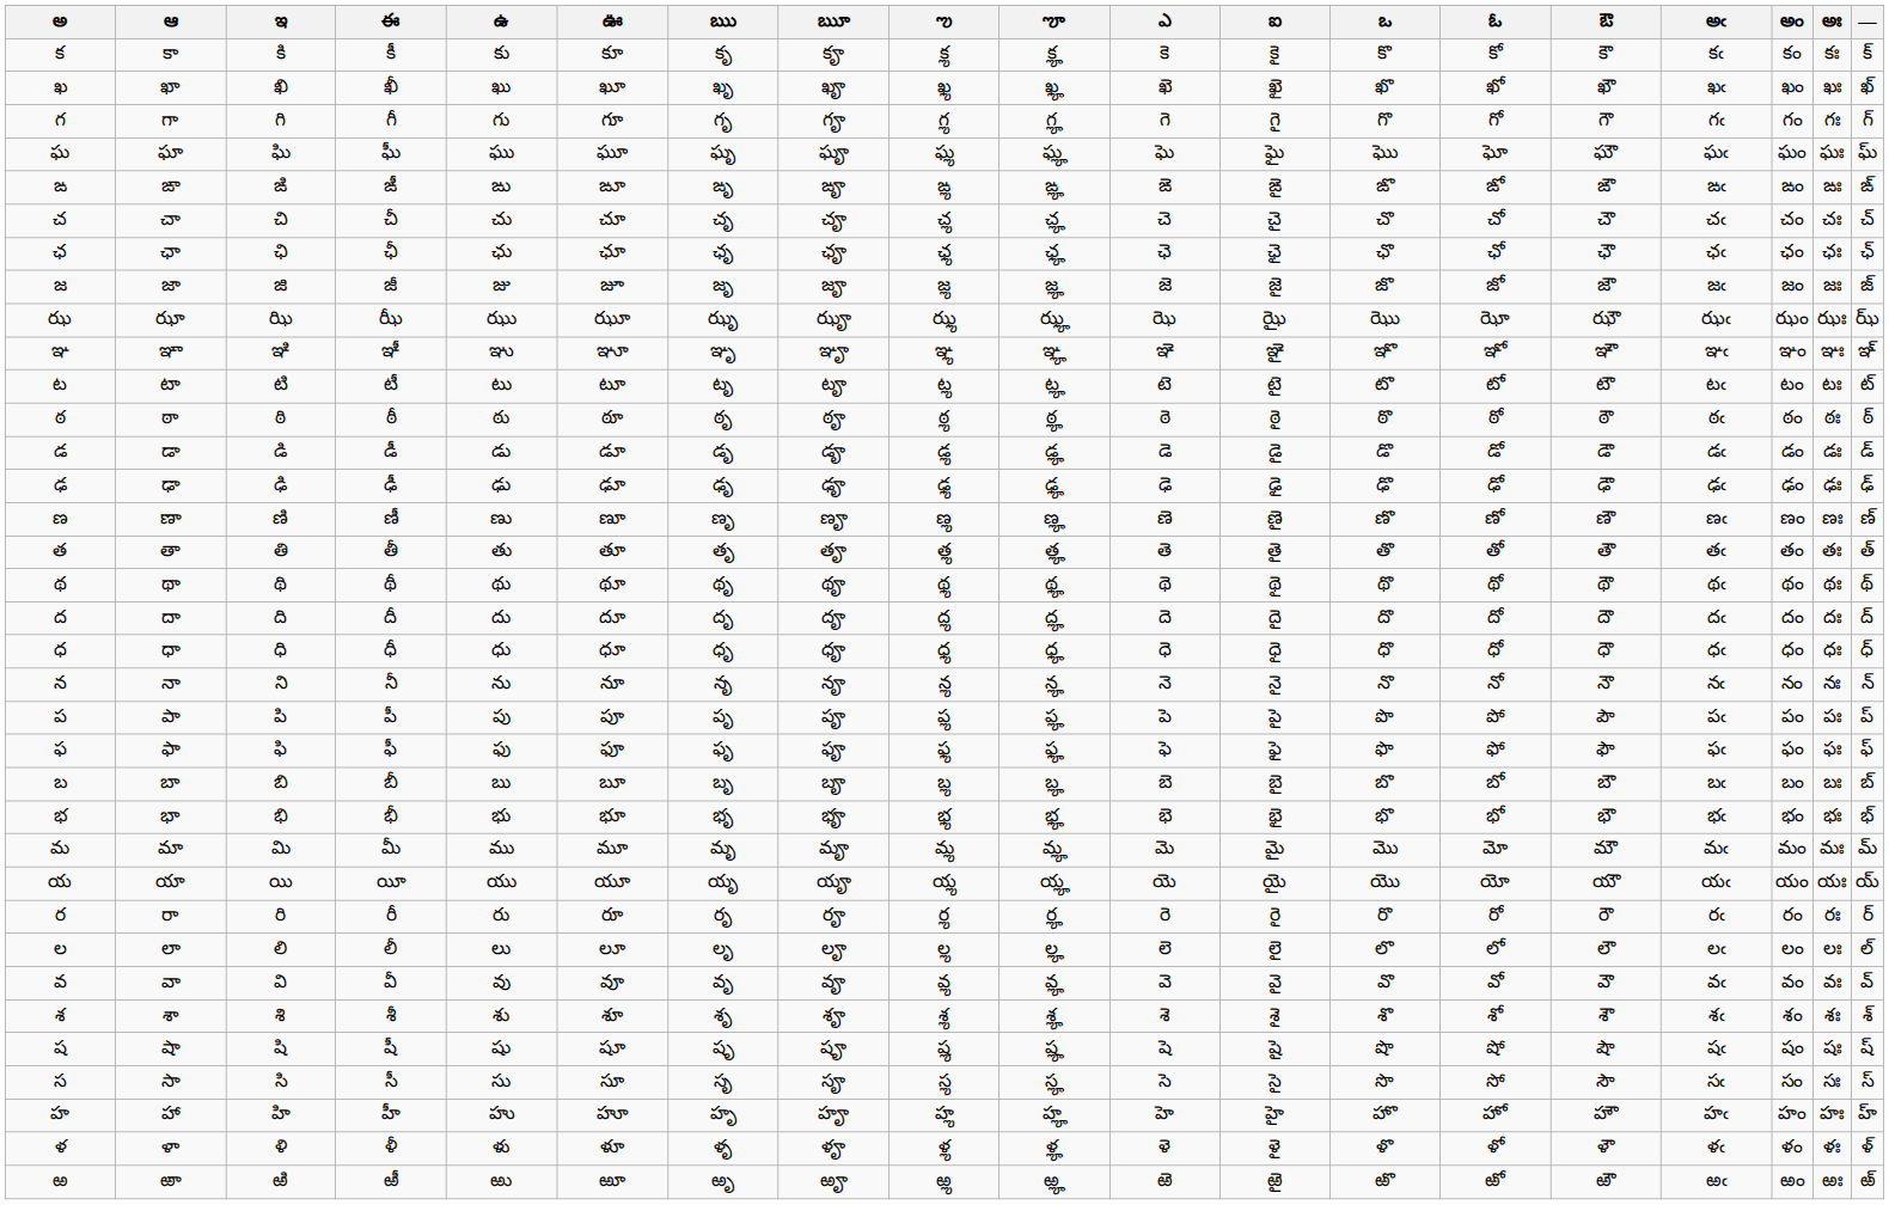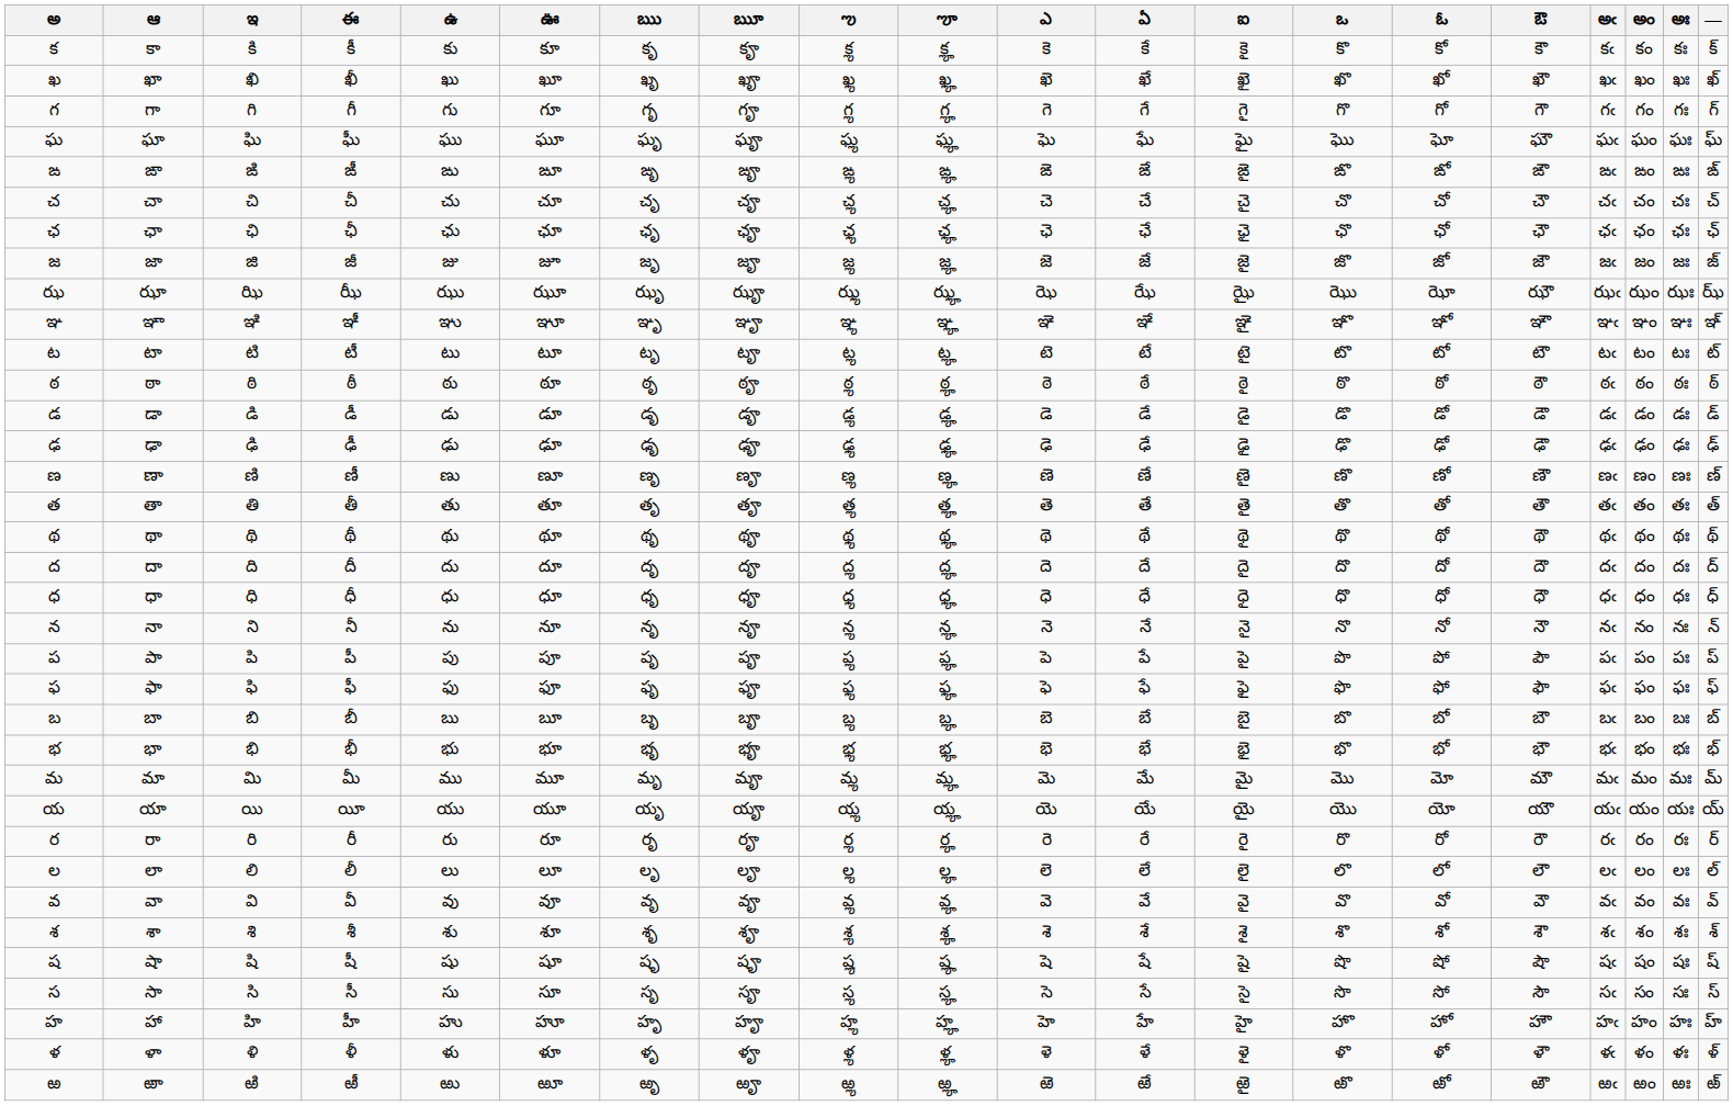 <table class="wikitable" style="width:auto;text-align:center;font-size:120%" lang="te">
 <tr>
 <th style="width:6.25%">అ</th>
 <th style="width:6.25%">ఆ</th>
 <th style="width:6.25%">ఇ</th>
 <th style="width:6.25%">ఈ</th>
 <th style="width:6.25%">ఉ</th>
 <th style="width:6.25%">ఊ</th>
 <th style="width:6.25%">ఋ</th>
 <th style="width:6.25%">ౠ</th>
 <th style="width:6.25%">ఌ</th>
 <th style="width:6.25%">ౡ</th>
 <th style="width:6.25%">ఎ</th>
+<th style="width:6.25%">ఏ</th>
 <th style="width:6.25%">ఐ</th>
 <th style="width:6.25%">ఒ</th>
 <th style="width:6.25%">ఓ</th>
 <th style="width:6.25%">ఔ</th>
 <th style="width:6.25%">అఁ</th>
 <th style="width:6.25%">అం</th>
 <th style="width:6.25%">అః</th>
 <th style="width:6.25%">—</th>
 </tr>
 <tr>
 <td>క</td>
 <td>కా</td>
 <td>కి</td>
 <td>కీ</td>
 <td>కు</td>
 <td>కూ</td>
 <td>కృ</td>
 <td>కౄ</td>
 <td>కౢ</td>
 <td>కౣ</td>
 <td>కె</td>
+<td>కే</td>
 <td>కై</td>
 <td>కొ</td>
 <td>కో</td>
 <td>కౌ</td>
 <td>కఁ</td>
 <td>కం</td>
 <td>కః</td>
 <td>క్</td>
 </tr>
 <tr>
 <td>ఖ</td>
 <td>ఖా</td>
 <td>ఖి</td>
 <td>ఖీ</td>
 <td>ఖు</td>
 <td>ఖూ</td>
 <td>ఖృ</td>
 <td>ఖౄ</td>
 <td>ఖౢ</td>
 <td>ఖౣ</td>
 <td>ఖె</td>
+<td>ఖే</td>
 <td>ఖై</td>
 <td>ఖొ</td>
 <td>ఖో</td>
 <td>ఖౌ</td>
 <td>ఖఁ</td>
 <td>ఖం</td>
 <td>ఖః</td>
 <td>ఖ్</td>
 </tr>
 <tr>
 <td>గ</td>
 <td>గా</td>
 <td>గి</td>
 <td>గీ</td>
 <td>గు</td>
 <td>గూ</td>
 <td>గృ</td>
 <td>గౄ</td>
 <td>గౢ</td>
 <td>గౣ</td>
 <td>గె</td>
+<td>గే</td>
 <td>గై</td>
 <td>గొ</td>
 <td>గో</td>
 <td>గౌ</td>
 <td>గఁ</td>
 <td>గం</td>
 <td>గః</td>
 <td>గ్</td>
 </tr>
 <tr>
 <td>ఘ</td>
 <td>ఘా</td>
 <td>ఘి</td>
 <td>ఘీ</td>
 <td>ఘు</td>
 <td>ఘూ</td>
 <td>ఘృ</td>
 <td>ఘౄ</td>
 <td>ఘౢ</td>
 <td>ఘౣ</td>
 <td>ఘె</td>
+<td>ఘే</td>
 <td>ఘై</td>
 <td>ఘొ</td>
 <td>ఘో</td>
 <td>ఘౌ</td>
 <td>ఘఁ</td>
 <td>ఘం</td>
 <td>ఘః</td>
 <td>ఘ్</td>
 </tr>
 <tr>
 <td>ఙ</td>
 <td>ఙా</td>
 <td>ఙి</td>
 <td>ఙీ</td>
 <td>ఙు</td>
 <td>ఙూ</td>
 <td>ఙృ</td>
 <td>ఙౄ</td>
 <td>ఙౢ</td>
 <td>ఙౣ</td>
 <td>ఙె</td>
+<td>ఙే</td>
 <td>ఙై</td>
 <td>ఙొ</td>
 <td>ఙో</td>
 <td>ఙౌ</td>
 <td>ఙఁ</td>
 <td>ఙం</td>
 <td>ఙః</td>
 <td>ఙ్</td>
 </tr>
 <tr>
 <td>చ</td>
 <td>చా</td>
 <td>చి</td>
 <td>చీ</td>
 <td>చు</td>
 <td>చూ</td>
 <td>చృ</td>
 <td>చౄ</td>
 <td>చౢ</td>
 <td>చౣ</td>
 <td>చె</td>
+<td>చే</td>
 <td>చై</td>
 <td>చొ</td>
 <td>చో</td>
 <td>చౌ</td>
 <td>చఁ</td>
 <td>చం</td>
 <td>చః</td>
 <td>చ్</td>
 </tr>
 <tr>
 <td>ఛ</td>
 <td>ఛా</td>
 <td>ఛి</td>
 <td>ఛీ</td>
 <td>ఛు</td>
 <td>ఛూ</td>
 <td>ఛృ</td>
 <td>ఛౄ</td>
 <td>ఛౢ</td>
 <td>ఛౣ</td>
 <td>ఛె</td>
+<td>ఛే</td>
 <td>ఛై</td>
 <td>ఛొ</td>
 <td>ఛో</td>
 <td>ఛౌ</td>
 <td>ఛఁ</td>
 <td>ఛం</td>
 <td>ఛః</td>
 <td>ఛ్</td>
 </tr>
 <tr>
 <td>జ</td>
 <td>జా</td>
 <td>జి</td>
 <td>జీ</td>
 <td>జు</td>
 <td>జూ</td>
 <td>జృ</td>
 <td>జౄ</td>
 <td>జౢ</td>
 <td>జౣ</td>
 <td>జె</td>
+<td>జే</td>
 <td>జై</td>
 <td>జొ</td>
 <td>జో</td>
 <td>జౌ</td>
 <td>జఁ</td>
 <td>జం</td>
 <td>జః</td>
 <td>జ్</td>
 </tr>
 <tr>
 <td>ఝ</td>
 <td>ఝా</td>
 <td>ఝి</td>
 <td>ఝీ</td>
 <td>ఝు</td>
 <td>ఝూ</td>
 <td>ఝృ</td>
 <td>ఝౄ</td>
 <td>ఝౢ</td>
 <td>ఝౣ</td>
 <td>ఝె</td>
+<td>ఝే</td>
 <td>ఝై</td>
 <td>ఝొ</td>
 <td>ఝో</td>
 <td>ఝౌ</td>
 <td>ఝఁ</td>
 <td>ఝం</td>
 <td>ఝః</td>
 <td>ఝ్</td>
 </tr>
 <tr>
 <td>ఞ</td>
 <td>ఞా</td>
 <td>ఞి</td>
 <td>ఞీ</td>
 <td>ఞు</td>
 <td>ఞూ</td>
 <td>ఞృ</td>
 <td>ఞౄ</td>
 <td>ఞౢ</td>
 <td>ఞౣ</td>
 <td>ఞె</td>
+<td>ఞే</td>
 <td>ఞై</td>
 <td>ఞొ</td>
 <td>ఞో</td>
 <td>ఞౌ</td>
 <td>ఞఁ</td>
 <td>ఞం</td>
 <td>ఞః</td>
 <td>ఞ్</td>
 </tr>
 <tr>
 <td>ట</td>
 <td>టా</td>
 <td>టి</td>
 <td>టీ</td>
 <td>టు</td>
 <td>టూ</td>
 <td>టృ</td>
 <td>టౄ</td>
 <td>టౢ</td>
 <td>టౣ</td>
 <td>టె</td>
+<td>టే</td>
 <td>టై</td>
 <td>టొ</td>
 <td>టో</td>
 <td>టౌ</td>
 <td>టఁ</td>
 <td>టం</td>
 <td>టః</td>
 <td>ట్</td>
 </tr>
 <tr>
 <td>ఠ</td>
 <td>ఠా</td>
 <td>ఠి</td>
 <td>ఠీ</td>
 <td>ఠు</td>
 <td>ఠూ</td>
 <td>ఠృ</td>
 <td>ఠౄ</td>
 <td>ఠౢ</td>
 <td>ఠౣ</td>
 <td>ఠె</td>
+<td>ఠే</td>
 <td>ఠై</td>
 <td>ఠొ</td>
 <td>ఠో</td>
 <td>ఠౌ</td>
 <td>ఠఁ</td>
 <td>ఠం</td>
 <td>ఠః</td>
 <td>ఠ్</td>
 </tr>
 <tr>
 <td>డ</td>
 <td>డా</td>
 <td>డి</td>
 <td>డీ</td>
 <td>డు</td>
 <td>డూ</td>
 <td>డృ</td>
 <td>డౄ</td>
 <td>డౢ</td>
 <td>డౣ</td>
 <td>డె</td>
+<td>డే</td>
 <td>డై</td>
 <td>డొ</td>
 <td>డో</td>
 <td>డౌ</td>
 <td>డఁ</td>
 <td>డం</td>
 <td>డః</td>
 <td>డ్</td>
 </tr>
 <tr>
 <td>ఢ</td>
 <td>ఢా</td>
 <td>ఢి</td>
 <td>ఢీ</td>
 <td>ఢు</td>
 <td>ఢూ</td>
 <td>ఢృ</td>
 <td>ఢౄ</td>
 <td>ఢౢ</td>
 <td>ఢౣ</td>
 <td>ఢె</td>
+<td>ఢే</td>
 <td>ఢై</td>
 <td>ఢొ</td>
 <td>ఢో</td>
 <td>ఢౌ</td>
 <td>ఢఁ</td>
 <td>ఢం</td>
 <td>ఢః</td>
 <td>ఢ్</td>
 </tr>
 <tr>
 <td>ణ</td>
 <td>ణా</td>
 <td>ణి</td>
 <td>ణీ</td>
 <td>ణు</td>
 <td>ణూ</td>
 <td>ణృ</td>
 <td>ణౄ</td>
 <td>ణౢ</td>
 <td>ణౣ</td>
 <td>ణె</td>
+<td>ణే</td>
 <td>ణై</td>
 <td>ణొ</td>
 <td>ణో</td>
 <td>ణౌ</td>
 <td>ణఁ</td>
 <td>ణం</td>
 <td>ణః</td>
 <td>ణ్</td>
 </tr>
 <tr>
 <td>త</td>
 <td>తా</td>
 <td>తి</td>
 <td>తీ</td>
 <td>తు</td>
 <td>తూ</td>
 <td>తృ</td>
 <td>తౄ</td>
 <td>తౢ</td>
 <td>తౣ</td>
 <td>తె</td>
+<td>తే</td>
 <td>తై</td>
 <td>తొ</td>
 <td>తో</td>
 <td>తౌ</td>
 <td>తఁ</td>
 <td>తం</td>
 <td>తః</td>
 <td>త్</td>
 </tr>
 <tr>
 <td>థ</td>
 <td>థా</td>
 <td>థి</td>
 <td>థీ</td>
 <td>థు</td>
 <td>థూ</td>
 <td>థృ</td>
 <td>థౄ</td>
 <td>థౢ</td>
 <td>థౣ</td>
 <td>థె</td>
+<td>థే</td>
 <td>థై</td>
 <td>థొ</td>
 <td>థో</td>
 <td>థౌ</td>
 <td>థఁ</td>
 <td>థం</td>
 <td>థః</td>
 <td>థ్</td>
 </tr>
 <tr>
 <td>ద</td>
 <td>దా</td>
 <td>ది</td>
 <td>దీ</td>
 <td>దు</td>
 <td>దూ</td>
 <td>దృ</td>
 <td>దౄ</td>
 <td>దౢ</td>
 <td>దౣ</td>
 <td>దె</td>
+<td>దే</td>
 <td>దై</td>
 <td>దొ</td>
 <td>దో</td>
 <td>దౌ</td>
 <td>దఁ</td>
 <td>దం</td>
 <td>దః</td>
 <td>ద్</td>
 </tr>
 <tr>
 <td>ధ</td>
 <td>ధా</td>
 <td>ధి</td>
 <td>ధీ</td>
 <td>ధు</td>
 <td>ధూ</td>
 <td>ధృ</td>
 <td>ధౄ</td>
 <td>ధౢ</td>
 <td>ధౣ</td>
 <td>ధె</td>
+<td>ధే</td>
 <td>ధై</td>
 <td>ధొ</td>
 <td>ధో</td>
 <td>ధౌ</td>
 <td>ధఁ</td>
 <td>ధం</td>
 <td>ధః</td>
 <td>ధ్</td>
 </tr>
 <tr>
 <td>న</td>
 <td>నా</td>
 <td>ని</td>
 <td>నీ</td>
 <td>ను</td>
 <td>నూ</td>
 <td>నృ</td>
 <td>నౄ</td>
 <td>నౢ</td>
 <td>నౣ</td>
 <td>నె</td>
+<td>నే</td>
 <td>నై</td>
 <td>నొ</td>
 <td>నో</td>
 <td>నౌ</td>
 <td>నఁ</td>
 <td>నం</td>
 <td>నః</td>
 <td>న్</td>
 </tr>
 <tr>
 <td>ప</td>
 <td>పా</td>
 <td>పి</td>
 <td>పీ</td>
 <td>పు</td>
 <td>పూ</td>
 <td>పృ</td>
 <td>పౄ</td>
 <td>పౢ</td>
 <td>పౣ</td>
 <td>పె</td>
+<td>పే</td>
 <td>పై</td>
 <td>పొ</td>
 <td>పో</td>
 <td>పౌ</td>
 <td>పఁ</td>
 <td>పం</td>
 <td>పః</td>
 <td>ప్</td>
 </tr>
 <tr>
 <td>ఫ</td>
 <td>ఫా</td>
 <td>ఫి</td>
 <td>ఫీ</td>
 <td>ఫు</td>
 <td>ఫూ</td>
 <td>ఫృ</td>
 <td>ఫౄ</td>
 <td>ఫౢ</td>
 <td>ఫౣ</td>
 <td>ఫె</td>
+<td>ఫే</td>
 <td>ఫై</td>
 <td>ఫొ</td>
 <td>ఫో</td>
 <td>ఫౌ</td>
 <td>ఫఁ</td>
 <td>ఫం</td>
 <td>ఫః</td>
 <td>ఫ్</td>
 </tr>
 <tr>
 <td>బ</td>
 <td>బా</td>
 <td>బి</td>
 <td>బీ</td>
 <td>బు</td>
 <td>బూ</td>
 <td>బృ</td>
 <td>బౄ</td>
 <td>బౢ</td>
 <td>బౣ</td>
 <td>బె</td>
+<td>బే</td>
 <td>బై</td>
 <td>బొ</td>
 <td>బో</td>
 <td>బౌ</td>
 <td>బఁ</td>
 <td>బం</td>
 <td>బః</td>
 <td>బ్</td>
 </tr>
 <tr>
 <td>భ</td>
 <td>భా</td>
 <td>భి</td>
 <td>భీ</td>
 <td>భు</td>
 <td>భూ</td>
 <td>భృ</td>
 <td>భౄ</td>
 <td>భౢ</td>
 <td>భౣ</td>
 <td>భె</td>
+<td>భే</td>
 <td>భై</td>
 <td>భొ</td>
 <td>భో</td>
 <td>భౌ</td>
 <td>భఁ</td>
 <td>భం</td>
 <td>భః</td>
 <td>భ్</td>
 </tr>
 <tr>
 <td>మ</td>
 <td>మా</td>
 <td>మి</td>
 <td>మీ</td>
 <td>ము</td>
 <td>మూ</td>
 <td>మృ</td>
 <td>మౄ</td>
 <td>మౢ</td>
 <td>మౣ</td>
 <td>మె</td>
+<td>మే</td>
 <td>మై</td>
 <td>మొ</td>
 <td>మో</td>
 <td>మౌ</td>
 <td>మఁ</td>
 <td>మం</td>
 <td>మః</td>
 <td>మ్</td>
 </tr>
 <tr>
 <td>య</td>
 <td>యా</td>
 <td>యి</td>
 <td>యీ</td>
 <td>యు</td>
 <td>యూ</td>
 <td>యృ</td>
 <td>యౄ</td>
 <td>యౢ</td>
 <td>యౣ</td>
 <td>యె</td>
+<td>యే</td>
 <td>యై</td>
 <td>యొ</td>
 <td>యో</td>
 <td>యౌ</td>
 <td>యఁ</td>
 <td>యం</td>
 <td>యః</td>
 <td>య్</td>
 </tr>
 <tr>
 <td>ర</td>
 <td>రా</td>
 <td>రి</td>
 <td>రీ</td>
 <td>రు</td>
 <td>రూ</td>
 <td>రృ</td>
 <td>రౄ</td>
 <td>రౢ</td>
 <td>రౣ</td>
 <td>రె</td>
+<td>రే</td>
 <td>రై</td>
 <td>రొ</td>
 <td>రో</td>
 <td>రౌ</td>
 <td>రఁ</td>
 <td>రం</td>
 <td>రః</td>
 <td>ర్</td>
 </tr>
 <tr>
 <td>ల</td>
 <td>లా</td>
 <td>లి</td>
 <td>లీ</td>
 <td>లు</td>
 <td>లూ</td>
 <td>లృ</td>
 <td>లౄ</td>
 <td>లౢ</td>
 <td>లౣ</td>
 <td>లె</td>
+<td>లే</td>
 <td>లై</td>
 <td>లొ</td>
 <td>లో</td>
 <td>లౌ</td>
 <td>లఁ</td>
 <td>లం</td>
 <td>లః</td>
 <td>ల్</td>
 </tr>
 <tr>
 <td>వ</td>
 <td>వా</td>
 <td>వి</td>
 <td>వీ</td>
 <td>వు</td>
 <td>వూ</td>
 <td>వృ</td>
 <td>వౄ</td>
 <td>వౢ</td>
 <td>వౣ</td>
 <td>వె</td>
+<td>వే</td>
 <td>వై</td>
 <td>వొ</td>
 <td>వో</td>
 <td>వౌ</td>
 <td>వఁ</td>
 <td>వం</td>
 <td>వః</td>
 <td>వ్</td>
 </tr>
 <tr>
 <td>శ</td>
 <td>శా</td>
 <td>శి</td>
 <td>శీ</td>
 <td>శు</td>
 <td>శూ</td>
 <td>శృ</td>
 <td>శౄ</td>
 <td>శౢ</td>
 <td>శౣ</td>
 <td>శె</td>
+<td>శే</td>
 <td>శై</td>
 <td>శొ</td>
 <td>శో</td>
 <td>శౌ</td>
 <td>శఁ</td>
 <td>శం</td>
 <td>శః</td>
 <td>శ్</td>
 </tr>
 <tr>
 <td>ష</td>
 <td>షా</td>
 <td>షి</td>
 <td>షీ</td>
 <td>షు</td>
 <td>షూ</td>
 <td>షృ</td>
 <td>షౄ</td>
 <td>షౢ</td>
 <td>షౣ</td>
 <td>షె</td>
+<td>షే</td>
 <td>షై</td>
 <td>షొ</td>
 <td>షో</td>
 <td>షౌ</td>
 <td>షఁ</td>
 <td>షం</td>
 <td>షః</td>
 <td>ష్</td>
 </tr>
 <tr>
 <td>స</td>
 <td>సా</td>
 <td>సి</td>
 <td>సీ</td>
 <td>సు</td>
 <td>సూ</td>
 <td>సృ</td>
 <td>సౄ</td>
 <td>సౢ</td>
 <td>సౣ</td>
 <td>సె</td>
+<td>సే</td>
 <td>సై</td>
 <td>సొ</td>
 <td>సో</td>
 <td>సౌ</td>
 <td>సఁ</td>
 <td>సం</td>
 <td>సః</td>
 <td>స్</td>
 </tr>
 <tr>
 <td>హ</td>
 <td>హా</td>
 <td>హి</td>
 <td>హీ</td>
 <td>హు</td>
 <td>హూ</td>
 <td>హృ</td>
 <td>హౄ</td>
 <td>హౢ</td>
 <td>హౣ</td>
 <td>హె</td>
+<td>హే</td>
 <td>హై</td>
 <td>హొ</td>
 <td>హో</td>
 <td>హౌ</td>
 <td>హఁ</td>
 <td>హం</td>
 <td>హః</td>
 <td>హ్</td>
 </tr>
 <tr>
 <td>ళ</td>
 <td>ళా</td>
 <td>ళి</td>
 <td>ళీ</td>
 <td>ళు</td>
 <td>ళూ</td>
 <td>ళృ</td>
 <td>ళౄ</td>
 <td>ళౢ</td>
 <td>ళౣ</td>
 <td>ళె</td>
+<td>ళే</td>
 <td>ళై</td>
 <td>ళొ</td>
 <td>ళో</td>
 <td>ళౌ</td>
 <td>ళఁ</td>
 <td>ళం</td>
 <td>ళః</td>
 <td>ళ్</td>
 </tr>
 <tr>
 <td>ఱ</td>
 <td>ఱా</td>
 <td>ఱి</td>
 <td>ఱీ</td>
 <td>ఱు</td>
 <td>ఱూ</td>
 <td>ఱృ</td>
 <td>ఱౄ</td>
 <td>ఱౢ</td>
 <td>ఱౣ</td>
 <td>ఱె</td>
+<td>ఱే</td>
 <td>ఱై</td>
 <td>ఱొ</td>
 <td>ఱో</td>
 <td>ఱౌ</td>
 <td>ఱఁ</td>
 <td>ఱం</td>
 <td>ఱః</td>
 <td>ఱ్</td>
 </tr>
 </table>
